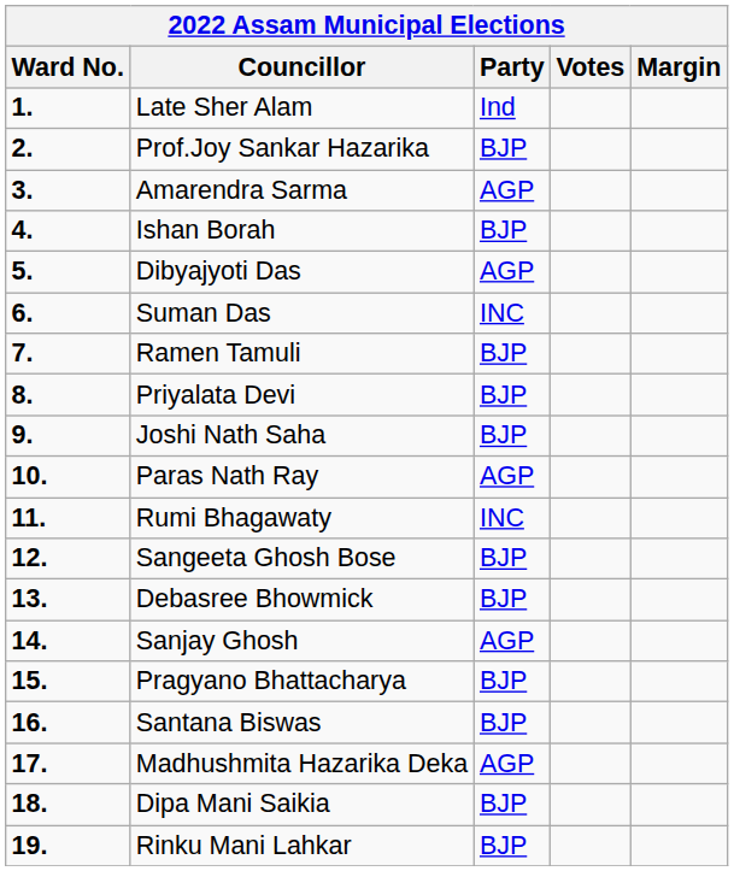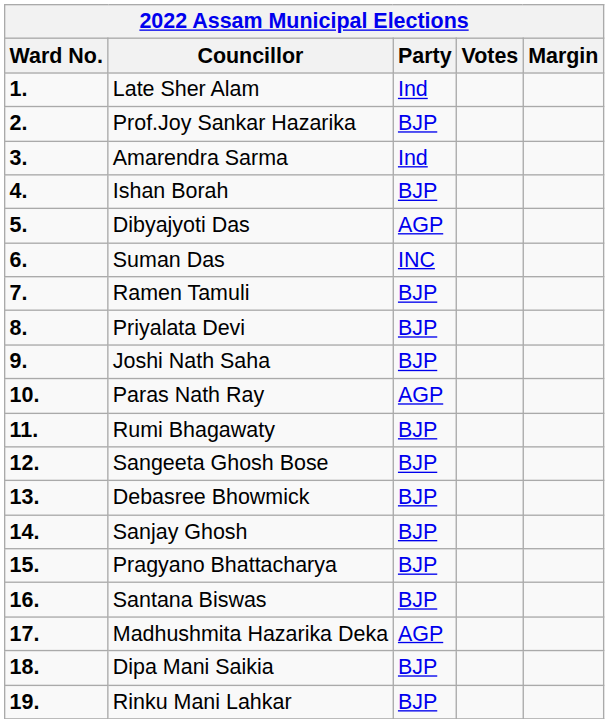 <table class="wikitable sortable">
 <tr>
 <th colspan="5"><a href='#'>2022 Assam Municipal Elections</a></th>
 </tr>
 <tr>
 <th>Ward No.</th>
 <th>Councillor</th>
 <th>Party</th>
 <th>Votes</th>
 <th>Margin</th>
 </tr>
 <tr>
 <td><strong>1.</strong></td>
 <td>Late Sher Alam</td>
 <td><a href='#'>Ind</a></td>
 <td></td>
 <td></td>
 </tr>
 <tr>
 <td><strong>2.</strong></td>
 <td>Prof.Joy Sankar Hazarika</td>
 <td><a href='#'>BJP</a></td>
 <td></td>
 <td></td>
 </tr>
 <tr>
 <td><strong>3.</strong></td>
 <td>Amarendra Sarma</td>
-<td><a href='#'>AGP</a></td>
+<td><a href='#'>Ind</a></td>
 <td></td>
 <td></td>
 </tr>
 <tr>
 <td><strong>4.</strong></td>
 <td>Ishan Borah</td>
 <td><a href='#'>BJP</a></td>
 <td></td>
 <td></td>
 </tr>
 <tr>
 <td><strong>5.</strong></td>
 <td>Dibyajyoti Das</td>
 <td><a href='#'>AGP</a></td>
 <td></td>
 <td></td>
 </tr>
 <tr>
 <td><strong>6.</strong></td>
 <td>Suman Das</td>
 <td><a href='#'>INC</a></td>
 <td></td>
 <td></td>
 </tr>
 <tr>
 <td><strong>7.</strong></td>
 <td>Ramen Tamuli</td>
 <td><a href='#'>BJP</a></td>
 <td></td>
 <td></td>
 </tr>
 <tr>
 <td><strong>8.</strong></td>
 <td>Priyalata Devi</td>
 <td><a href='#'>BJP</a></td>
 <td></td>
 <td></td>
 </tr>
 <tr>
 <td><strong>9.</strong></td>
 <td>Joshi Nath Saha</td>
 <td><a href='#'>BJP</a></td>
 <td></td>
 <td></td>
 </tr>
 <tr>
 <td><strong>10.</strong></td>
 <td>Paras Nath Ray</td>
 <td><a href='#'>AGP</a></td>
 <td></td>
 <td></td>
 </tr>
 <tr>
 <td><strong>11.</strong></td>
 <td>Rumi Bhagawaty</td>
-<td><a href='#'>INC</a></td>
+<td><a href='#'>BJP</a></td>
 <td></td>
 <td></td>
 </tr>
 <tr>
 <td><strong>12.</strong></td>
 <td>Sangeeta Ghosh Bose</td>
 <td><a href='#'>BJP</a></td>
 <td></td>
 <td></td>
 </tr>
 <tr>
 <td><strong>13.</strong></td>
 <td>Debasree Bhowmick</td>
 <td><a href='#'>BJP</a></td>
 <td></td>
 <td></td>
 </tr>
 <tr>
 <td><strong>14.</strong></td>
 <td>Sanjay Ghosh</td>
-<td><a href='#'>AGP</a></td>
+<td><a href='#'>BJP</a></td>
 <td></td>
 <td></td>
 </tr>
 <tr>
 <td><strong>15.</strong></td>
 <td>Pragyano Bhattacharya</td>
 <td><a href='#'>BJP</a></td>
 <td></td>
 <td></td>
 </tr>
 <tr>
 <td><strong>16.</strong></td>
 <td>Santana Biswas</td>
 <td><a href='#'>BJP</a></td>
 <td></td>
 <td></td>
 </tr>
 <tr>
 <td><strong>17.</strong></td>
 <td>Madhushmita Hazarika Deka</td>
 <td><a href='#'>AGP</a></td>
 <td></td>
 <td></td>
 </tr>
 <tr>
 <td><strong>18.</strong></td>
 <td>Dipa Mani Saikia</td>
 <td><a href='#'>BJP</a></td>
 <td></td>
 <td></td>
 </tr>
 <tr>
 <td><strong>19.</strong></td>
 <td>Rinku Mani Lahkar</td>
 <td><a href='#'>BJP</a></td>
 <td></td>
 <td></td>
 </tr>
 </table>
